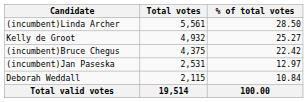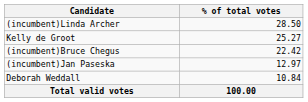 <table class="wikitable" width="475">
 <tr>
 <th align="left">Candidate</th>
-<th align="right">Total votes</th>
 <th align="right">% of total votes</th>
 </tr>
 <tr>
 <td align="left">(incumbent)Linda Archer</td>
-<td align="right">5,561</td>
 <td align="right">28.50</td>
 </tr>
 <tr>
 <td align="left">Kelly de Groot</td>
-<td align="right">4,932</td>
 <td align="right">25.27</td>
 </tr>
 <tr>
 <td align="left">(incumbent)Bruce Chegus</td>
-<td align="right">4,375</td>
 <td align="right">22.42</td>
 </tr>
 <tr>
 <td align="left">(incumbent)Jan Paseska</td>
-<td align="right">2,531</td>
 <td align="right">12.97</td>
 </tr>
 <tr>
 <td align="left">Deborah Weddall</td>
-<td align="right">2,115</td>
 <td align="right">10.84</td>
 </tr>
 <tr bgcolor="#EEEEEE">
 <th align="left">Total valid votes</th>
-<th align="right">19,514</th>
 <th align="right">100.00</th>
 </tr>
 </table>
